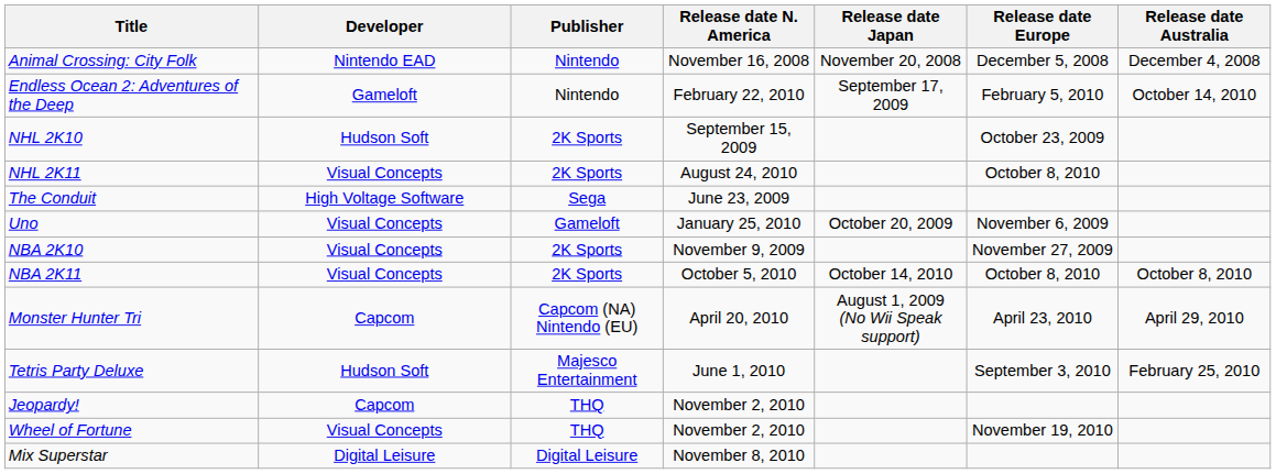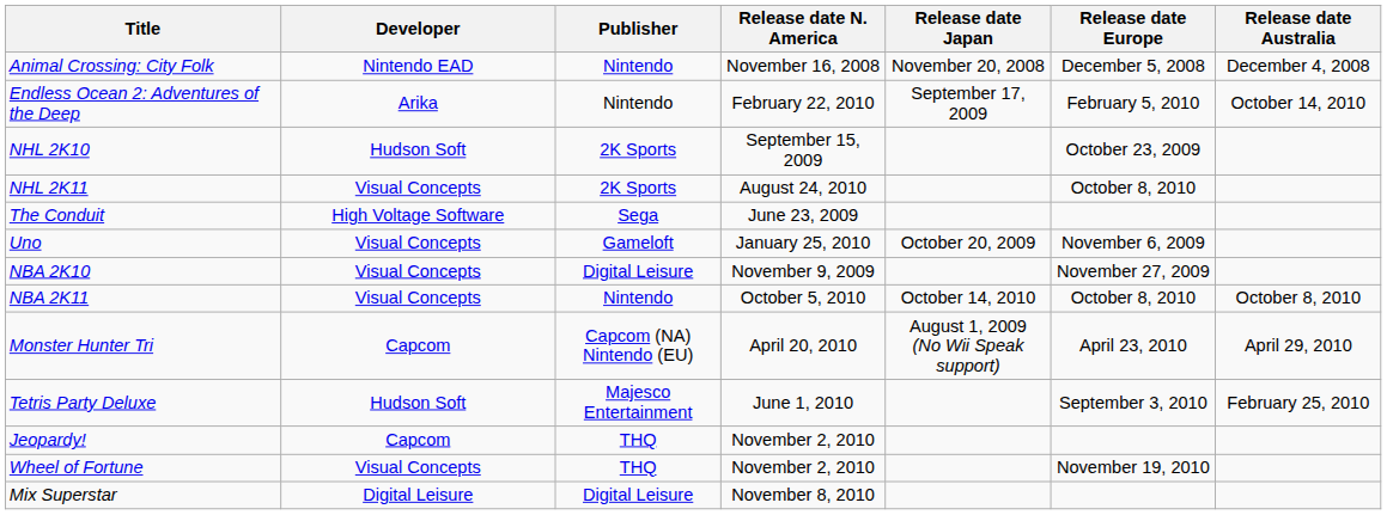 <table class="wikitable sortable" style="width:100%;">
 <tr>
 <th style="width:20%;">Title</th>
 <th style="width:20%;">Developer</th>
 <th style="width:12%;">Publisher</th>
 <th style="width:12%;">Release date N. America</th>
 <th style="width:12%;">Release date Japan</th>
 <th style="width:12%;">Release date Europe</th>
 <th style="width:12%;">Release date Australia</th>
 </tr>
 <tr align=center>
 <td align=left><em><a href='#'>Animal Crossing: City Folk</a></em></td>
 <td><a href='#'>Nintendo EAD</a></td>
 <td><a href='#'>Nintendo</a></td>
 <td>November 16, 2008</td>
 <td>November 20, 2008</td>
 <td>December 5, 2008</td>
 <td>December 4, 2008</td>
 </tr>
 <tr align=center>
 <td align=left><em><a href='#'>Endless Ocean 2: Adventures of the Deep</a></em></td>
-<td><a href='#'>Gameloft</a></td>
+<td><a href='#'>Arika</a></td>
 <td>Nintendo</td>
 <td>February 22, 2010</td>
 <td>September 17, 2009</td>
 <td>February 5, 2010</td>
 <td>October 14, 2010</td>
 </tr>
 <tr align=center>
 <td align=left><em><a href='#'>NHL 2K10</a></em></td>
 <td><a href='#'>Hudson Soft</a></td>
 <td><a href='#'>2K Sports</a></td>
 <td>September 15, 2009</td>
 <td></td>
 <td>October 23, 2009</td>
 <td></td>
 </tr>
 <tr align=center>
 <td align=left><em><a href='#'>NHL 2K11</a></em></td>
 <td><a href='#'>Visual Concepts</a></td>
 <td><a href='#'>2K Sports</a></td>
 <td>August 24, 2010</td>
 <td></td>
 <td>October 8, 2010</td>
 <td></td>
 </tr>
 <tr align=center>
 <td align=left><em><a href='#'>The Conduit</a></em></td>
 <td><a href='#'>High Voltage Software</a></td>
 <td><a href='#'>Sega</a></td>
 <td>June 23, 2009</td>
 <td></td>
 <td></td>
 <td></td>
 </tr>
 <tr align=center>
 <td align=left><em><a href='#'>Uno</a></em></td>
 <td><a href='#'>Visual Concepts</a></td>
 <td><a href='#'>Gameloft</a></td>
 <td>January 25, 2010</td>
 <td>October 20, 2009</td>
 <td>November 6, 2009</td>
 <td></td>
 </tr>
 <tr align=center>
 <td align=left><em><a href='#'>NBA 2K10</a></em></td>
 <td><a href='#'>Visual Concepts</a></td>
-<td><a href='#'>2K Sports</a></td>
+<td><a href='#'>Digital Leisure</a></td>
 <td>November 9, 2009</td>
 <td></td>
 <td>November 27, 2009</td>
 <td></td>
 </tr>
 <tr align=center>
 <td align=left><em><a href='#'>NBA 2K11</a></em></td>
 <td><a href='#'>Visual Concepts</a></td>
-<td><a href='#'>2K Sports</a></td>
+<td><a href='#'>Nintendo</a></td>
 <td>October 5, 2010</td>
 <td>October 14, 2010</td>
 <td>October 8, 2010</td>
 <td>October 8, 2010</td>
 </tr>
 <tr align=center>
 <td align=left><em><a href='#'>Monster Hunter Tri</a></em></td>
 <td><a href='#'>Capcom</a></td>
 <td><a href='#'>Capcom</a> (NA)<br><a href='#'>Nintendo</a> (EU)</td>
 <td>April 20, 2010</td>
 <td>August 1, 2009<br><em>(No Wii Speak support)</em></td>
 <td>April 23, 2010</td>
 <td>April 29, 2010</td>
 </tr>
 <tr align=center>
 <td align=left><em><a href='#'>Tetris Party Deluxe</a></em></td>
 <td><a href='#'>Hudson Soft</a></td>
 <td><a href='#'>Majesco Entertainment</a></td>
 <td>June 1, 2010</td>
 <td></td>
 <td>September 3, 2010</td>
 <td>February 25, 2010</td>
 </tr>
 <tr align=center>
 <td align=left><em><a href='#'>Jeopardy!</a></em></td>
 <td><a href='#'>Capcom</a></td>
 <td><a href='#'>THQ</a></td>
 <td>November 2, 2010</td>
 <td></td>
 <td></td>
 <td></td>
 </tr>
 <tr align=center>
 <td align=left><em><a href='#'>Wheel of Fortune</a></em></td>
 <td><a href='#'>Visual Concepts</a></td>
 <td><a href='#'>THQ</a></td>
 <td>November 2, 2010</td>
 <td></td>
 <td>November 19, 2010</td>
 <td></td>
 </tr>
 <tr align=center>
 <td align=left><em>Mix Superstar</em></td>
 <td><a href='#'>Digital Leisure</a></td>
 <td><a href='#'>Digital Leisure</a></td>
 <td>November 8, 2010</td>
 <td></td>
 <td></td>
 <td></td>
 </tr>
 </table>
